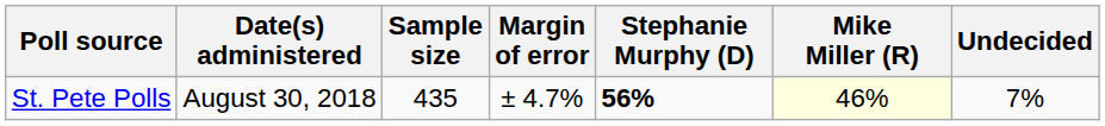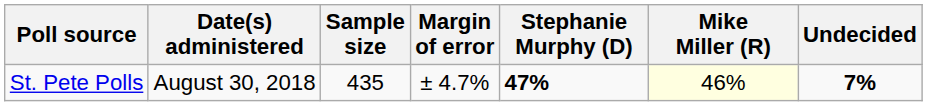 <table class="wikitable">
 <tr>
 <th>Poll source</th>
 <th>Date(s)<br>administered</th>
 <th>Sample<br>size</th>
 <th>Margin<br>of error</th>
 <th style="width:100px;">Stephanie<br>Murphy (D)</th>
 <th style="width:100px;">Mike<br>Miller (R)</th>
 <th>Undecided</th>
 </tr>
 <tr>
 <td><a href='#'>St. Pete Polls</a></td>
 <td align=center>August 30, 2018</td>
 <td align=center>435</td>
 <td align=center>± 4.7%</td>
-<td><strong>56%</strong></td>
+<td><strong>47%</strong></td>
 <td align=center style="background: lightyellow;">46%</td>
-<td align=center>7%</td>
+<td align=center><strong>7%</strong></td>
 </tr>
 </table>
